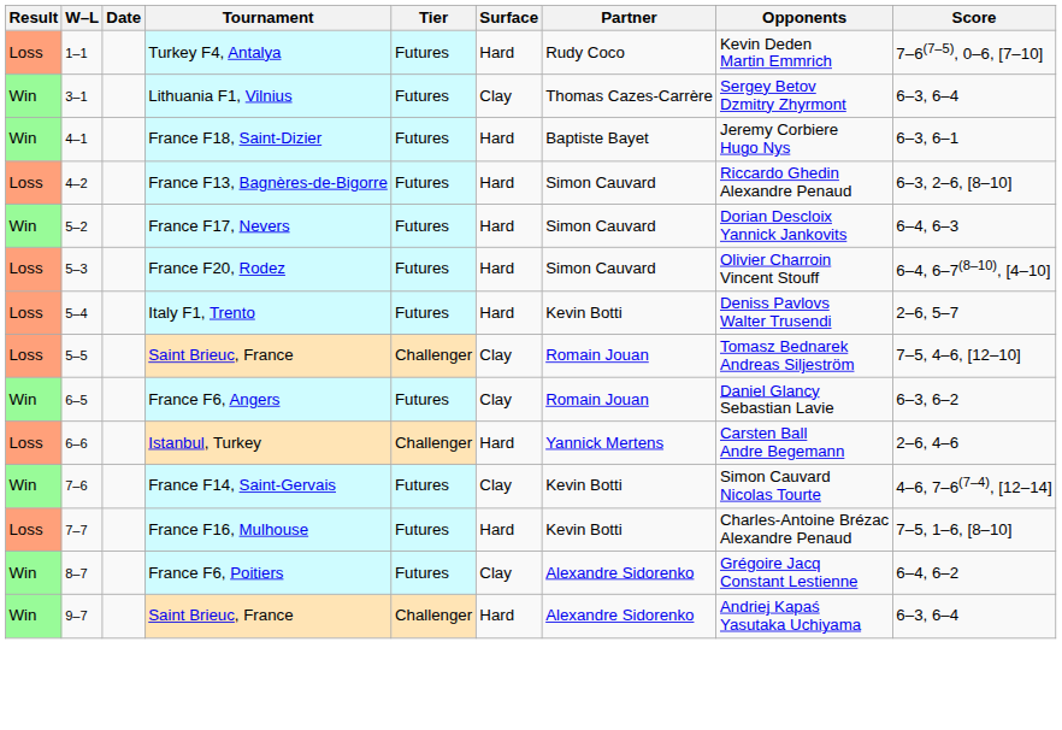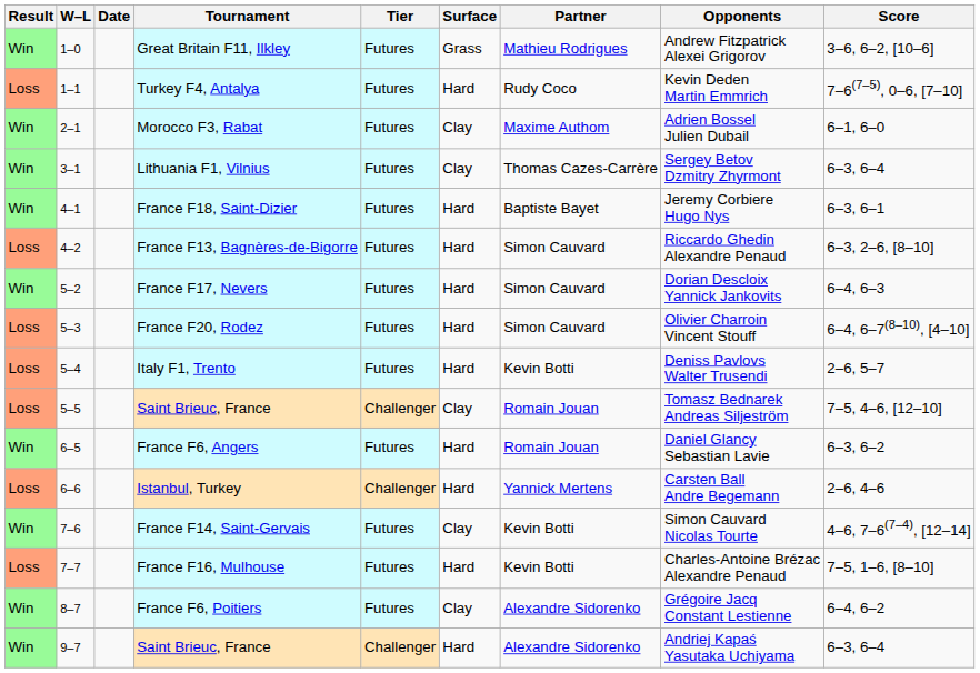 <table class="sortable wikitable">
 <tr>
 <th>Result</th>
 <th class="unsortable">W–L</th>
 <th>Date</th>
 <th>Tournament</th>
 <th>Tier</th>
 <th>Surface</th>
 <th>Partner</th>
 <th>Opponents</th>
 <th class="unsortable">Score</th>
 </tr>
 <tr>
+<td style="background:#98fb98;">Win</td>
+<td><small>1–0</small></td>
+<td></td>
+<td style="background:#cffcff;">Great Britain F11, <a href='#'>Ilkley</a></td>
+<td style="background:#cffcff;">Futures</td>
+<td>Grass</td>
+<td> <a href='#'>Mathieu Rodrigues</a></td>
+<td> Andrew Fitzpatrick <br>  Alexei Grigorov</td>
+<td>3–6, 6–2, [10–6]</td>
+</tr>
+<tr>
 <td style="background:#ffa07a;">Loss</td>
 <td><small>1–1</small></td>
 <td></td>
 <td style="background:#cffcff;">Turkey F4, <a href='#'>Antalya</a></td>
 <td style="background:#cffcff;">Futures</td>
 <td>Hard</td>
 <td> Rudy Coco</td>
 <td> Kevin Deden <br>  <a href='#'>Martin Emmrich</a></td>
 <td>7–6<sup>(7–5)</sup>, 0–6, [7–10]</td>
+</tr>
+<tr>
+<td style="background:#98fb98;">Win</td>
+<td><small>2–1</small></td>
+<td></td>
+<td style="background:#cffcff;">Morocco F3, <a href='#'>Rabat</a></td>
+<td style="background:#cffcff;">Futures</td>
+<td>Clay</td>
+<td> <a href='#'>Maxime Authom</a></td>
+<td> <a href='#'>Adrien Bossel</a> <br>  Julien Dubail</td>
+<td>6–1, 6–0</td>
 </tr>
 <tr>
 <td style="background:#98fb98;">Win</td>
 <td><small>3–1</small></td>
 <td></td>
 <td style="background:#cffcff;">Lithuania F1, <a href='#'>Vilnius</a></td>
 <td style="background:#cffcff;">Futures</td>
 <td>Clay</td>
 <td> Thomas Cazes-Carrère</td>
 <td> <a href='#'>Sergey Betov</a> <br>  <a href='#'>Dzmitry Zhyrmont</a></td>
 <td>6–3, 6–4</td>
 </tr>
 <tr>
 <td style="background:#98fb98;">Win</td>
 <td><small>4–1</small></td>
 <td></td>
 <td style="background:#cffcff;">France F18, <a href='#'>Saint-Dizier</a></td>
 <td style="background:#cffcff;">Futures</td>
 <td>Hard</td>
 <td> Baptiste Bayet</td>
 <td> Jeremy Corbiere <br>  <a href='#'>Hugo Nys</a></td>
 <td>6–3, 6–1</td>
 </tr>
 <tr>
 <td style="background:#ffa07a;">Loss</td>
 <td><small>4–2</small></td>
 <td></td>
 <td style="background:#cffcff;">France F13, <a href='#'>Bagnères-de-Bigorre</a></td>
 <td style="background:#cffcff;">Futures</td>
 <td>Hard</td>
 <td> Simon Cauvard</td>
 <td> <a href='#'>Riccardo Ghedin</a> <br>  Alexandre Penaud</td>
 <td>6–3, 2–6, [8–10]</td>
 </tr>
 <tr>
 <td style="background:#98fb98;">Win</td>
 <td><small>5–2</small></td>
 <td></td>
 <td style="background:#cffcff;">France F17, <a href='#'>Nevers</a></td>
 <td style="background:#cffcff;">Futures</td>
 <td>Hard</td>
 <td> Simon Cauvard</td>
 <td> <a href='#'>Dorian Descloix</a> <br>  <a href='#'>Yannick Jankovits</a></td>
 <td>6–4, 6–3</td>
 </tr>
 <tr>
 <td style="background:#ffa07a;">Loss</td>
 <td><small>5–3</small></td>
 <td></td>
 <td style="background:#cffcff;">France F20, <a href='#'>Rodez</a></td>
 <td style="background:#cffcff;">Futures</td>
 <td>Hard</td>
 <td> Simon Cauvard</td>
 <td> <a href='#'>Olivier Charroin</a> <br>  Vincent Stouff</td>
 <td>6–4, 6–7<sup>(8–10)</sup>, [4–10]</td>
 </tr>
 <tr>
 <td style="background:#ffa07a;">Loss</td>
 <td><small>5–4</small></td>
 <td></td>
 <td style="background:#cffcff;">Italy F1, <a href='#'>Trento</a></td>
 <td style="background:#cffcff;">Futures</td>
 <td>Hard</td>
 <td> Kevin Botti</td>
 <td> <a href='#'>Deniss Pavlovs</a> <br>  <a href='#'>Walter Trusendi</a></td>
 <td>2–6, 5–7</td>
 </tr>
 <tr>
 <td style="background:#ffa07a;">Loss</td>
 <td><small>5–5</small></td>
 <td></td>
 <td style="background:moccasin;"><a href='#'>Saint Brieuc</a>, France</td>
 <td style="background:moccasin;">Challenger</td>
 <td>Clay</td>
 <td> <a href='#'>Romain Jouan</a></td>
 <td> <a href='#'>Tomasz Bednarek</a> <br>  <a href='#'>Andreas Siljeström</a></td>
 <td>7–5, 4–6, [12–10]</td>
 </tr>
 <tr>
 <td style="background:#98fb98;">Win</td>
 <td><small>6–5</small></td>
 <td></td>
 <td style="background:#cffcff;">France F6, <a href='#'>Angers</a></td>
 <td style="background:#cffcff;">Futures</td>
-<td>Clay</td>
+<td>Hard</td>
 <td> <a href='#'>Romain Jouan</a></td>
 <td> <a href='#'>Daniel Glancy</a> <br>  Sebastian Lavie</td>
 <td>6–3, 6–2</td>
 </tr>
 <tr>
 <td style="background:#ffa07a;">Loss</td>
 <td><small>6–6</small></td>
 <td></td>
 <td style="background:moccasin;"><a href='#'>Istanbul</a>, Turkey</td>
 <td style="background:moccasin;">Challenger</td>
 <td>Hard</td>
 <td> <a href='#'>Yannick Mertens</a></td>
 <td> <a href='#'>Carsten Ball</a> <br>  <a href='#'>Andre Begemann</a></td>
 <td>2–6, 4–6</td>
 </tr>
 <tr>
 <td style="background:#98fb98;">Win</td>
 <td><small>7–6</small></td>
 <td></td>
 <td style="background:#cffcff;">France F14, <a href='#'>Saint-Gervais</a></td>
 <td style="background:#cffcff;">Futures</td>
 <td>Clay</td>
 <td> Kevin Botti</td>
 <td> Simon Cauvard <br>  <a href='#'>Nicolas Tourte</a></td>
 <td>4–6, 7–6<sup>(7–4)</sup>, [12–14]</td>
 </tr>
 <tr>
 <td style="background:#ffa07a;">Loss</td>
 <td><small>7–7</small></td>
 <td></td>
 <td style="background:#cffcff;">France F16, <a href='#'>Mulhouse</a></td>
 <td style="background:#cffcff;">Futures</td>
 <td>Hard</td>
 <td> Kevin Botti</td>
 <td> Charles-Antoine Brézac <br>  Alexandre Penaud</td>
 <td>7–5, 1–6, [8–10]</td>
 </tr>
 <tr>
 <td style="background:#98fb98;">Win</td>
 <td><small>8–7</small></td>
 <td></td>
 <td style="background:#cffcff;">France F6, <a href='#'>Poitiers</a></td>
 <td style="background:#cffcff;">Futures</td>
 <td>Clay</td>
 <td> <a href='#'>Alexandre Sidorenko</a></td>
 <td> <a href='#'>Grégoire Jacq</a> <br>  <a href='#'>Constant Lestienne</a></td>
 <td>6–4, 6–2</td>
 </tr>
 <tr>
 <td style="background:#98fb98;">Win</td>
 <td><small>9–7</small></td>
 <td></td>
 <td style="background:moccasin;"><a href='#'>Saint Brieuc</a>, France</td>
 <td style="background:moccasin;">Challenger</td>
 <td>Hard</td>
 <td> <a href='#'>Alexandre Sidorenko</a></td>
 <td> <a href='#'>Andriej Kapaś</a> <br>  <a href='#'>Yasutaka Uchiyama</a></td>
 <td>6–3, 6–4</td>
 </tr>
 </table>
